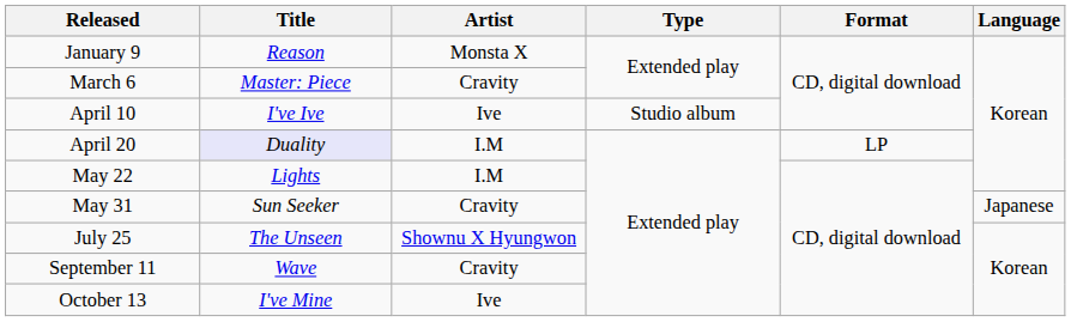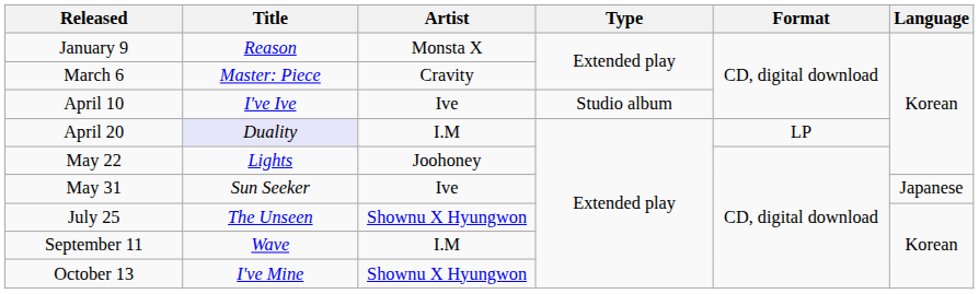 <table class="wikitable" style="text-align: center;">
 <tr>
 <th style="width:20%;">Released</th>
 <th style="width:20%;">Title</th>
 <th style="width:20%;">Artist</th>
 <th style="width:20%;">Type</th>
 <th style="width:20%;">Format</th>
 <th style="width:20%;">Language</th>
 </tr>
 <tr>
 <td>January 9</td>
 <td><em><a href='#'>Reason</a></em></td>
 <td>Monsta X</td>
 <td rowspan="2">Extended play</td>
 <td rowspan="3">CD, digital download</td>
 <td rowspan="5">Korean</td>
 </tr>
 <tr>
 <td>March 6</td>
 <td><em><a href='#'>Master: Piece</a></em></td>
 <td>Cravity</td>
 </tr>
 <tr>
 <td>April 10</td>
 <td><em><a href='#'>I've Ive</a></em></td>
 <td>Ive</td>
 <td>Studio album</td>
 </tr>
 <tr>
 <td>April 20</td>
 <td style="background: lavender;"><em>Duality</em></td>
 <td>I.M</td>
 <td rowspan="6">Extended play</td>
 <td>LP</td>
 </tr>
 <tr>
 <td>May 22</td>
 <td><em><a href='#'>Lights</a></em></td>
-<td>I.M</td>
+<td>Joohoney</td>
 <td rowspan="5">CD, digital download</td>
 </tr>
 <tr>
 <td>May 31</td>
 <td><em>Sun Seeker</em></td>
-<td>Cravity</td>
+<td>Ive</td>
 <td>Japanese</td>
 </tr>
 <tr>
 <td>July 25</td>
 <td><em><a href='#'>The Unseen</a></em></td>
 <td><a href='#'>Shownu X Hyungwon</a></td>
 <td rowspan="3">Korean</td>
 </tr>
 <tr>
 <td>September 11</td>
 <td><em><a href='#'>Wave</a></em></td>
-<td>Cravity</td>
+<td>I.M</td>
 </tr>
 <tr>
 <td>October 13</td>
 <td><em><a href='#'>I've Mine</a></em></td>
-<td>Ive</td>
+<td><a href='#'>Shownu X Hyungwon</a></td>
 </tr>
 </table>
